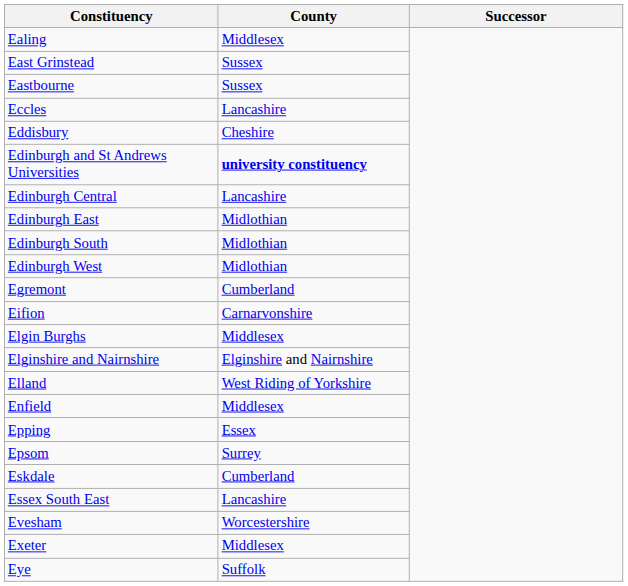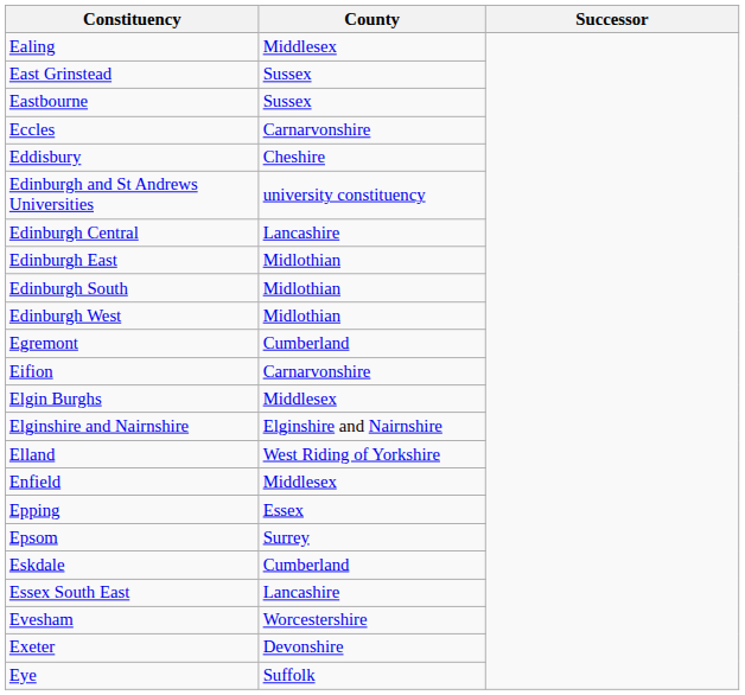 <table class="wikitable">
 <tr>
 <th width="225px">Constituency</th>
 <th width="200px">County</th>
 <th width="225px">Successor</th>
 </tr>
 <tr>
 <td><a href='#'>Ealing</a></td>
 <td><a href='#'>Middlesex</a></td>
 </tr>
 <tr>
 <td><a href='#'>East Grinstead</a></td>
 <td><a href='#'>Sussex</a></td>
 </tr>
 <tr>
 <td><a href='#'>Eastbourne</a></td>
 <td><a href='#'>Sussex</a></td>
 </tr>
 <tr>
 <td><a href='#'>Eccles</a></td>
-<td><a href='#'>Lancashire</a></td>
+<td><a href='#'>Carnarvonshire</a></td>
 </tr>
 <tr>
 <td><a href='#'>Eddisbury</a></td>
 <td><a href='#'>Cheshire</a></td>
 </tr>
 <tr>
 <td><a href='#'>Edinburgh and St Andrews Universities</a></td>
-<td><strong><a href='#'>university constituency</a></strong></td>
+<td><a href='#'>university constituency</a></td>
 </tr>
 <tr>
 <td><a href='#'>Edinburgh Central</a></td>
 <td><a href='#'>Lancashire</a></td>
 </tr>
 <tr>
 <td><a href='#'>Edinburgh East</a></td>
 <td><a href='#'>Midlothian</a></td>
 </tr>
 <tr>
 <td><a href='#'>Edinburgh South</a></td>
 <td><a href='#'>Midlothian</a></td>
 </tr>
 <tr>
 <td><a href='#'>Edinburgh West</a></td>
 <td><a href='#'>Midlothian</a></td>
 </tr>
 <tr>
 <td><a href='#'>Egremont</a></td>
 <td><a href='#'>Cumberland</a></td>
 </tr>
 <tr>
 <td><a href='#'>Eifion</a></td>
 <td><a href='#'>Carnarvonshire</a></td>
 </tr>
 <tr>
 <td><a href='#'>Elgin Burghs</a></td>
 <td><a href='#'>Middlesex</a></td>
 </tr>
 <tr>
 <td><a href='#'>Elginshire and Nairnshire</a></td>
 <td><a href='#'>Elginshire</a> and <a href='#'>Nairnshire</a></td>
 </tr>
 <tr>
 <td><a href='#'>Elland</a></td>
 <td><a href='#'>West Riding of Yorkshire</a></td>
 </tr>
 <tr>
 <td><a href='#'>Enfield</a></td>
 <td><a href='#'>Middlesex</a></td>
 </tr>
 <tr>
 <td><a href='#'>Epping</a></td>
 <td><a href='#'>Essex</a></td>
 </tr>
 <tr>
 <td><a href='#'>Epsom</a></td>
 <td><a href='#'>Surrey</a></td>
 </tr>
 <tr>
 <td><a href='#'>Eskdale</a></td>
 <td><a href='#'>Cumberland</a></td>
 </tr>
 <tr>
 <td><a href='#'>Essex South East</a></td>
 <td><a href='#'>Lancashire</a></td>
 </tr>
 <tr>
 <td><a href='#'>Evesham</a></td>
 <td><a href='#'>Worcestershire</a></td>
 </tr>
 <tr>
 <td><a href='#'>Exeter</a></td>
-<td><a href='#'>Middlesex</a></td>
+<td><a href='#'>Devonshire</a></td>
 </tr>
 <tr>
 <td><a href='#'>Eye</a></td>
 <td><a href='#'>Suffolk</a></td>
 </tr>
 </table>
